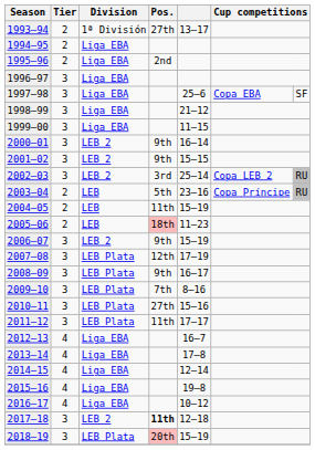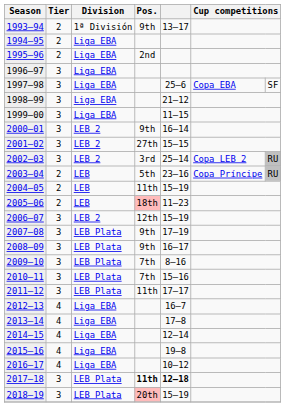 <table class="wikitable" style="font-size:85%; text-align:center">
 <tr>
 <th>Season</th>
 <th>Tier</th>
 <th>Division</th>
 <th>Pos.</th>
 <th></th>
 <th colspan=2>Cup competitions</th>
 </tr>
 <tr>
 <td bgcolor=#efefef><a href='#'>1993–94</a></td>
 <td>2</td>
 <td align=left>1ª División</td>
-<td>27th</td>
+<td>9th</td>
 <td>13–17</td>
 <td colspan=2></td>
 </tr>
 <tr>
 <td bgcolor=#efefef><a href='#'>1994–95</a></td>
 <td>2</td>
 <td align=left><a href='#'>Liga EBA</a></td>
 <td></td>
 <td></td>
 <td colspan=2></td>
 </tr>
 <tr>
 <td bgcolor=#efefef><a href='#'>1995–96</a></td>
 <td>2</td>
 <td align=left><a href='#'>Liga EBA</a></td>
 <td>2nd</td>
 <td></td>
 <td colspan=2></td>
 </tr>
 <tr>
 <td bgcolor=#efefef>1996–97</td>
 <td>3</td>
 <td align=left><a href='#'>Liga EBA</a></td>
 <td></td>
 <td></td>
 <td colspan=2></td>
 </tr>
 <tr>
 <td bgcolor=#efefef>1997–98</td>
 <td>3</td>
 <td align=left><a href='#'>Liga EBA</a></td>
 <td></td>
 <td>25–6</td>
 <td align=left><a href='#'>Copa EBA</a></td>
 <td>SF</td>
 </tr>
 <tr>
 <td bgcolor=#efefef>1998–99</td>
 <td>3</td>
 <td align=left><a href='#'>Liga EBA</a></td>
 <td></td>
 <td>21–12</td>
 <td colspan=2></td>
 </tr>
 <tr>
 <td bgcolor=#efefef>1999–00</td>
 <td>3</td>
 <td align=left><a href='#'>Liga EBA</a></td>
 <td></td>
 <td>11–15</td>
 <td colspan=2></td>
 </tr>
 <tr>
 <td bgcolor=#efefef><a href='#'>2000–01</a></td>
 <td>3</td>
 <td align=left><a href='#'>LEB 2</a></td>
 <td>9th</td>
 <td>16–14</td>
 <td colspan=2></td>
 </tr>
 <tr>
 <td bgcolor=#efefef><a href='#'>2001–02</a></td>
 <td>3</td>
 <td align=left><a href='#'>LEB 2</a></td>
-<td>9th</td>
+<td>27th</td>
 <td>15–15</td>
 <td colspan=2></td>
 </tr>
 <tr>
 <td bgcolor=#efefef><a href='#'>2002–03</a></td>
 <td>3</td>
 <td align=left><a href='#'>LEB 2</a></td>
 <td>3rd</td>
 <td>25–14</td>
 <td align=left><a href='#'>Copa LEB 2</a></td>
 <td bgcolor=silver>RU</td>
 </tr>
 <tr>
 <td bgcolor=#efefef><a href='#'>2003–04</a></td>
 <td>2</td>
 <td align=left><a href='#'>LEB</a></td>
 <td>5th</td>
 <td>23–16</td>
 <td align=left><a href='#'>Copa Príncipe</a></td>
 <td bgcolor=silver>RU</td>
 </tr>
 <tr>
 <td bgcolor=#efefef><a href='#'>2004–05</a></td>
 <td>2</td>
 <td align=left><a href='#'>LEB</a></td>
 <td>11th</td>
 <td>15–19</td>
 <td colspan=2></td>
 </tr>
 <tr>
 <td bgcolor=#efefef><a href='#'>2005–06</a></td>
 <td>2</td>
 <td align=left><a href='#'>LEB</a></td>
 <td bgcolor=#FFBBBB>18th</td>
 <td>11–23</td>
 <td colspan=2></td>
 </tr>
 <tr>
 <td bgcolor=#efefef><a href='#'>2006–07</a></td>
 <td>3</td>
 <td align=left><a href='#'>LEB 2</a></td>
-<td>9th</td>
+<td>12th</td>
 <td>15–19</td>
 <td colspan=2></td>
 </tr>
 <tr>
 <td bgcolor=#efefef><a href='#'>2007–08</a></td>
 <td>3</td>
 <td align=left><a href='#'>LEB Plata</a></td>
-<td>12th</td>
+<td>9th</td>
 <td>17–19</td>
 <td colspan=2></td>
 </tr>
 <tr>
 <td bgcolor=#efefef><a href='#'>2008–09</a></td>
 <td>3</td>
 <td align=left><a href='#'>LEB Plata</a></td>
 <td>9th</td>
 <td>16–17</td>
 <td colspan=2></td>
 </tr>
 <tr>
 <td bgcolor=#efefef><a href='#'>2009–10</a></td>
 <td>3</td>
 <td align=left><a href='#'>LEB Plata</a></td>
 <td>7th</td>
 <td>8–16</td>
 <td colspan=2></td>
 </tr>
 <tr>
 <td bgcolor=#efefef><a href='#'>2010–11</a></td>
 <td>3</td>
 <td align=left><a href='#'>LEB Plata</a></td>
-<td>27th</td>
+<td>7th</td>
 <td>15–16</td>
 <td colspan=2></td>
 </tr>
 <tr>
 <td bgcolor=#efefef><a href='#'>2011–12</a></td>
 <td>3</td>
 <td align=left><a href='#'>LEB Plata</a></td>
 <td>11th</td>
 <td>17–17</td>
 <td colspan=2></td>
 </tr>
 <tr>
 <td bgcolor=#efefef><a href='#'>2012–13</a></td>
 <td>4</td>
 <td align=left><a href='#'>Liga EBA</a></td>
 <td></td>
 <td>16–7</td>
 <td colspan=2></td>
 </tr>
 <tr>
 <td bgcolor=#efefef><a href='#'>2013–14</a></td>
 <td>4</td>
 <td align=left><a href='#'>Liga EBA</a></td>
 <td></td>
 <td>17–8</td>
 <td colspan=2></td>
 </tr>
 <tr>
 <td bgcolor=#efefef><a href='#'>2014–15</a></td>
 <td>4</td>
 <td align=left><a href='#'>Liga EBA</a></td>
 <td></td>
 <td>12–14</td>
 <td colspan=2></td>
 </tr>
 <tr>
 <td bgcolor=#efefef><a href='#'>2015–16</a></td>
 <td>4</td>
 <td align=left><a href='#'>Liga EBA</a></td>
 <td></td>
 <td>19–8</td>
 <td colspan=2></td>
 </tr>
 <tr>
 <td bgcolor=#efefef><a href='#'>2016–17</a></td>
 <td>4</td>
 <td align=left><a href='#'>Liga EBA</a></td>
 <td></td>
 <td>10–12</td>
 <td colspan=2></td>
 </tr>
 <tr>
 <td bgcolor=#efefef><a href='#'>2017–18</a></td>
 <td>3</td>
-<td align=left><a href='#'>LEB 2</a></td>
+<td align=left><a href='#'>LEB Plata</a></td>
 <td><strong>11th</strong></td>
-<td>12–18</td>
+<td><strong>12–18</strong></td>
 <td colspan=2></td>
 </tr>
 <tr>
 <td bgcolor=#efefef><a href='#'>2018–19</a></td>
 <td>3</td>
 <td align=left><a href='#'>LEB Plata</a></td>
 <td bgcolor=#FFBBBB>20th</td>
 <td>15–19</td>
 <td colspan=2></td>
 </tr>
 <tr>
 </tr>
 </table>
